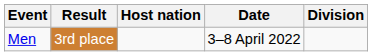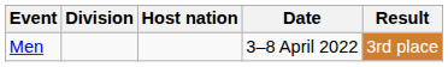 <table class=wikitable>
 <tr>
 <th>Event</th>
-<th>Result</th>
+<th>Division</th>
 <th>Host nation</th>
 <th>Date</th>
-<th>Division</th>
+<th>Result</th>
 </tr>
 <tr>
 <td><a href='#'>Men</a></td>
-<td style="background:#CD7F32; color:white">3rd place<br></td>
+<td></td>
 <td></td>
 <td>3–8 April 2022</td>
-<td></td>
+<td style="background:#CD7F32; color:white">3rd place<br></td>
 </tr>
 </table>
